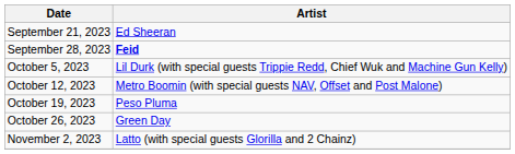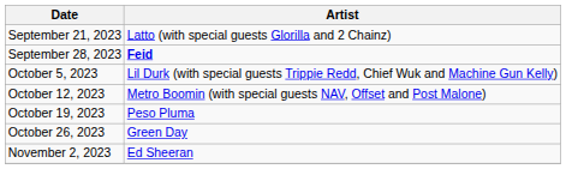 <table class="wikitable sortable">
 <tr>
 <th scope="col" data-sort-type="usLongDate">Date</th>
 <th scope="col">Artist</th>
 </tr>
 <tr>
 <td>September 21, 2023</td>
-<td><a href='#'>Ed Sheeran</a></td>
+<td><a href='#'>Latto</a> (with special guests <a href='#'>Glorilla</a> and 2 Chainz)</td>
 </tr>
 <tr>
 <td>September 28, 2023</td>
 <td><strong><a href='#'>Feid</a></strong></td>
 </tr>
 <tr>
 <td>October 5, 2023</td>
 <td><a href='#'>Lil Durk</a> (with special guests <a href='#'>Trippie Redd</a>, Chief Wuk and <a href='#'>Machine Gun Kelly</a>)</td>
 </tr>
 <tr>
 <td>October 12, 2023</td>
 <td><a href='#'>Metro Boomin</a> (with special guests <a href='#'>NAV</a>, <a href='#'>Offset</a> and <a href='#'>Post Malone</a>)</td>
 </tr>
 <tr>
 <td>October 19, 2023</td>
 <td><a href='#'>Peso Pluma</a></td>
 </tr>
 <tr>
 <td>October 26, 2023</td>
 <td><a href='#'>Green Day</a></td>
 </tr>
 <tr>
 <td>November 2, 2023</td>
-<td><a href='#'>Latto</a> (with special guests <a href='#'>Glorilla</a> and 2 Chainz)</td>
+<td><a href='#'>Ed Sheeran</a></td>
 </tr>
 <tr>
 </tr>
 </table>
